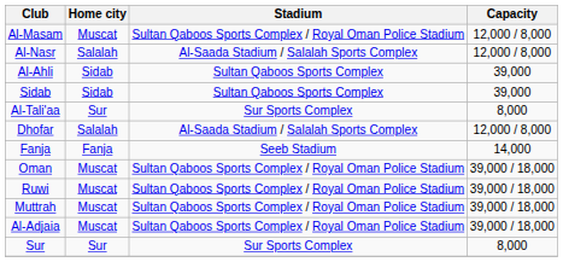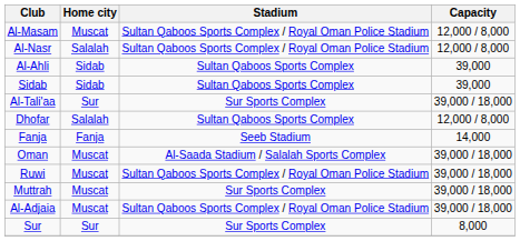 <table class="wikitable" style="text-align: center;">
 <tr>
 <th>Club</th>
 <th>Home city</th>
 <th>Stadium</th>
 <th>Capacity</th>
 </tr>
 <tr>
 <td><a href='#'>Al-Masam</a></td>
 <td><a href='#'>Muscat</a></td>
 <td><a href='#'>Sultan Qaboos Sports Complex</a> / <a href='#'>Royal Oman Police Stadium</a></td>
 <td>12,000 / 8,000</td>
 </tr>
 <tr>
 <td><a href='#'>Al-Nasr</a></td>
 <td><a href='#'>Salalah</a></td>
-<td><a href='#'>Al-Saada Stadium</a> / <a href='#'>Salalah Sports Complex</a></td>
+<td><a href='#'>Sultan Qaboos Sports Complex</a> / <a href='#'>Royal Oman Police Stadium</a></td>
 <td>12,000 / 8,000</td>
 </tr>
 <tr>
 <td><a href='#'>Al-Ahli</a></td>
 <td><a href='#'>Sidab</a></td>
 <td><a href='#'>Sultan Qaboos Sports Complex</a></td>
 <td>39,000</td>
 </tr>
 <tr>
 <td><a href='#'>Sidab</a></td>
 <td><a href='#'>Sidab</a></td>
 <td><a href='#'>Sultan Qaboos Sports Complex</a></td>
 <td>39,000</td>
 </tr>
 <tr>
 <td><a href='#'>Al-Tali'aa</a></td>
 <td><a href='#'>Sur</a></td>
 <td><a href='#'>Sur Sports Complex</a></td>
-<td>8,000</td>
+<td>39,000 / 18,000</td>
 </tr>
 <tr>
 <td><a href='#'>Dhofar</a></td>
 <td><a href='#'>Salalah</a></td>
-<td><a href='#'>Al-Saada Stadium</a> / <a href='#'>Salalah Sports Complex</a></td>
+<td><a href='#'>Sultan Qaboos Sports Complex</a></td>
 <td>12,000 / 8,000</td>
 </tr>
 <tr>
 <td><a href='#'>Fanja</a></td>
 <td><a href='#'>Fanja</a></td>
 <td><a href='#'>Seeb Stadium</a></td>
 <td>14,000</td>
 </tr>
 <tr>
 <td><a href='#'>Oman</a></td>
 <td><a href='#'>Muscat</a></td>
-<td><a href='#'>Sultan Qaboos Sports Complex</a> / <a href='#'>Royal Oman Police Stadium</a></td>
+<td><a href='#'>Al-Saada Stadium</a> / <a href='#'>Salalah Sports Complex</a></td>
 <td>39,000 / 18,000</td>
 </tr>
 <tr>
 <td><a href='#'>Ruwi</a></td>
 <td><a href='#'>Muscat</a></td>
 <td><a href='#'>Sultan Qaboos Sports Complex</a> / <a href='#'>Royal Oman Police Stadium</a></td>
 <td>39,000 / 18,000</td>
 </tr>
 <tr>
 <td><a href='#'>Muttrah</a></td>
 <td><a href='#'>Muscat</a></td>
-<td><a href='#'>Sultan Qaboos Sports Complex</a> / <a href='#'>Royal Oman Police Stadium</a></td>
+<td><a href='#'>Sur Sports Complex</a></td>
 <td>39,000 / 18,000</td>
 </tr>
 <tr>
 <td><a href='#'>Al-Adjaia</a></td>
 <td><a href='#'>Muscat</a></td>
 <td><a href='#'>Sultan Qaboos Sports Complex</a> / <a href='#'>Royal Oman Police Stadium</a></td>
 <td>39,000 / 18,000</td>
 </tr>
 <tr>
 <td><a href='#'>Sur</a></td>
 <td><a href='#'>Sur</a></td>
 <td><a href='#'>Sur Sports Complex</a></td>
 <td>8,000</td>
 </tr>
 <tr>
 </tr>
 </table>
